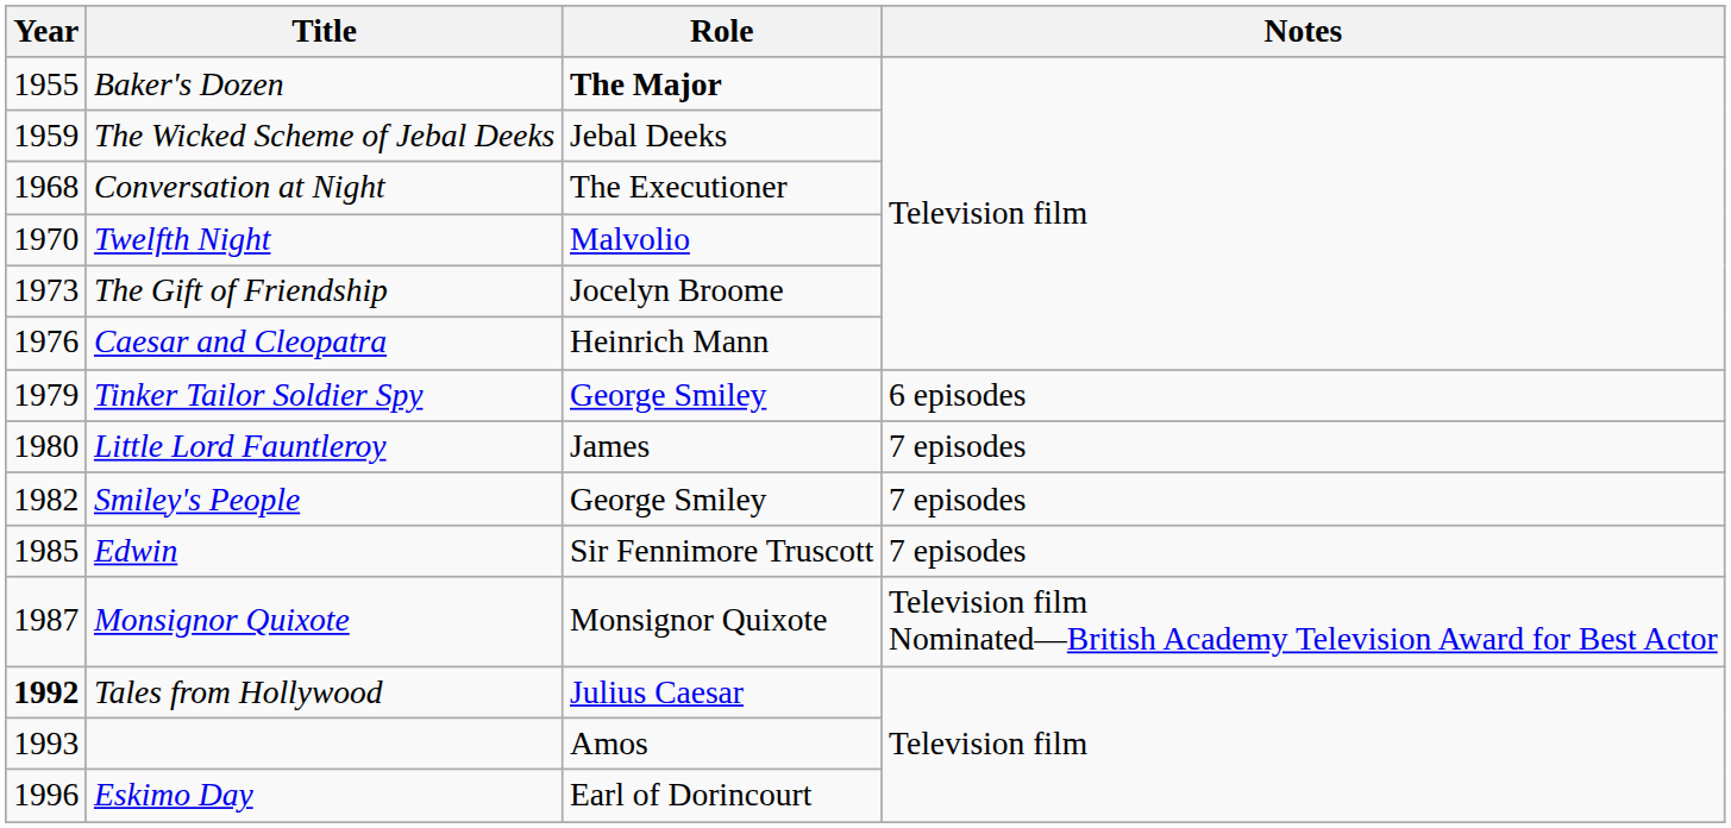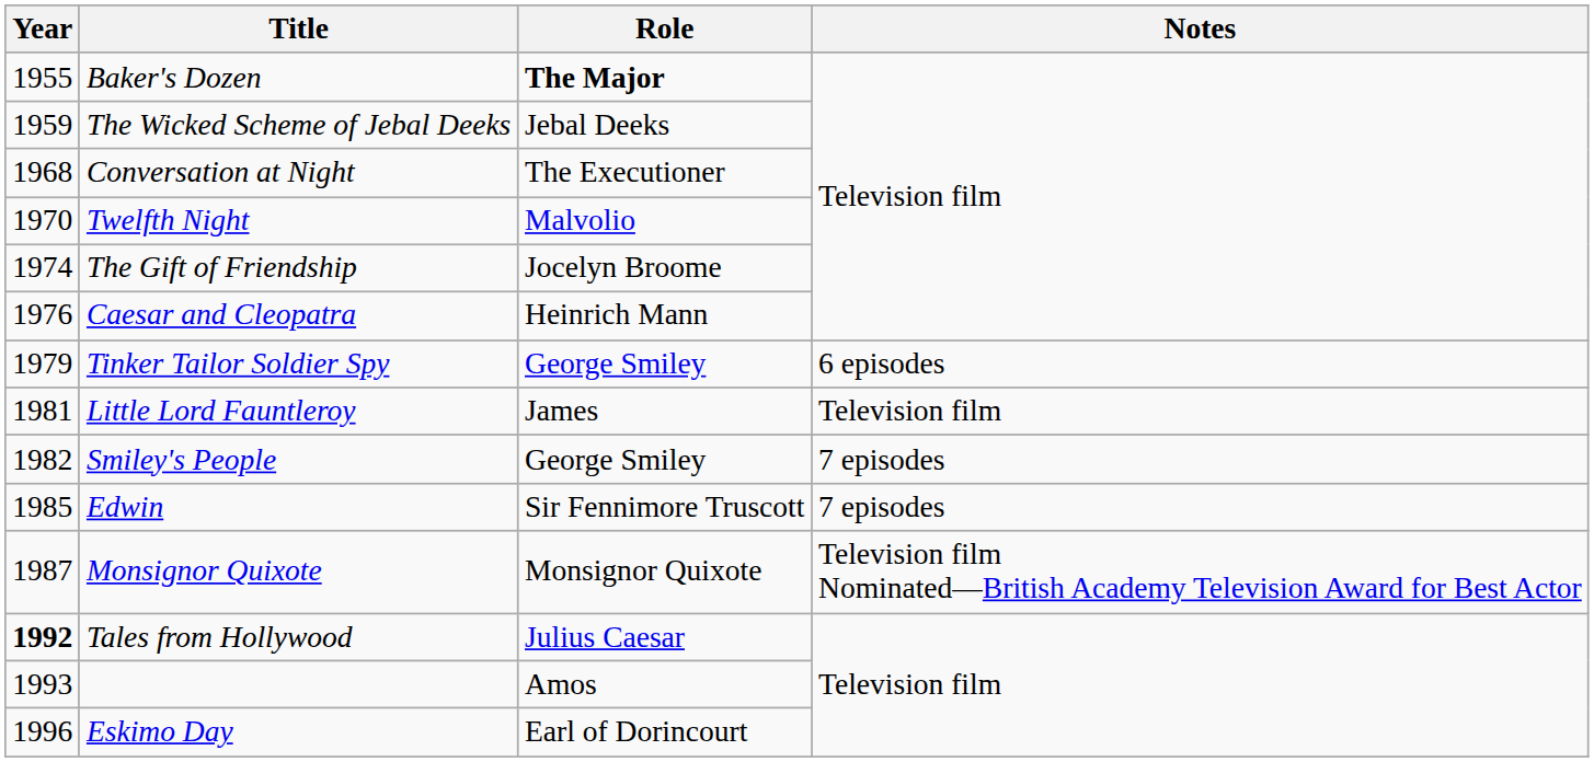 <table class="wikitable">
 <tr>
 <th>Year</th>
 <th>Title</th>
 <th>Role</th>
 <th>Notes</th>
 </tr>
 <tr>
 <td>1955</td>
 <td><em>Baker's Dozen</em></td>
 <td><strong>The Major</strong></td>
 <td rowspan="6">Television film</td>
 </tr>
 <tr>
 <td>1959</td>
 <td><em>The Wicked Scheme of Jebal Deeks</em></td>
 <td>Jebal Deeks</td>
 </tr>
 <tr>
 <td>1968</td>
 <td><em>Conversation at Night</em></td>
 <td>The Executioner</td>
 </tr>
 <tr>
 <td>1970</td>
 <td><em><a href='#'>Twelfth Night</a></em></td>
 <td><a href='#'>Malvolio</a></td>
 </tr>
 <tr>
-<td>1973</td>
+<td>1974</td>
 <td><em>The Gift of Friendship</em></td>
 <td>Jocelyn Broome</td>
 </tr>
 <tr>
 <td>1976</td>
 <td><em><a href='#'>Caesar and Cleopatra</a></em></td>
 <td>Heinrich Mann</td>
 </tr>
 <tr>
 <td>1979</td>
 <td><em><a href='#'>Tinker Tailor Soldier Spy</a></em></td>
 <td><a href='#'>George Smiley</a></td>
 <td>6 episodes<br></td>
 </tr>
 <tr>
-<td>1980</td>
+<td>1981</td>
 <td><em><a href='#'>Little Lord Fauntleroy</a></em></td>
 <td>James</td>
-<td>7 episodes<br></td>
+<td>Television film</td>
 </tr>
 <tr>
 <td>1982</td>
 <td><em><a href='#'>Smiley's People</a></em></td>
 <td>George Smiley</td>
 <td>7 episodes<br></td>
 </tr>
 <tr>
 <td>1985</td>
 <td><em><a href='#'>Edwin</a></em></td>
 <td>Sir Fennimore Truscott</td>
 <td>7 episodes<br></td>
 </tr>
 <tr>
 <td>1987</td>
 <td><em><a href='#'>Monsignor Quixote</a></em></td>
 <td>Monsignor Quixote</td>
 <td>Television film<br>Nominated—<a href='#'>British Academy Television Award for Best Actor</a></td>
 </tr>
 <tr>
 <td><strong>1992</strong></td>
 <td><em>Tales from Hollywood</em></td>
 <td><a href='#'>Julius Caesar</a></td>
 <td rowspan="3">Television film</td>
 </tr>
 <tr>
 <td>1993</td>
 <td><em></em></td>
 <td>Amos</td>
 </tr>
 <tr>
 <td>1996</td>
 <td><em><a href='#'>Eskimo Day</a></em></td>
 <td>Earl of Dorincourt</td>
 </tr>
 </table>
